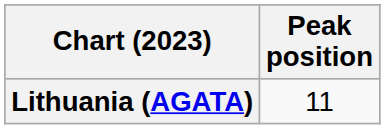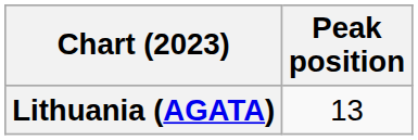 <table class="wikitable plainrowheaders" style="text-align:center">
 <tr>
 <th>Chart (2023)</th>
 <th>Peak<br>position</th>
 </tr>
 <tr>
 <th scope="row">Lithuania (<a href='#'>AGATA</a>)</th>
-<td>11</td>
+<td>13</td>
 </tr>
 </table>
